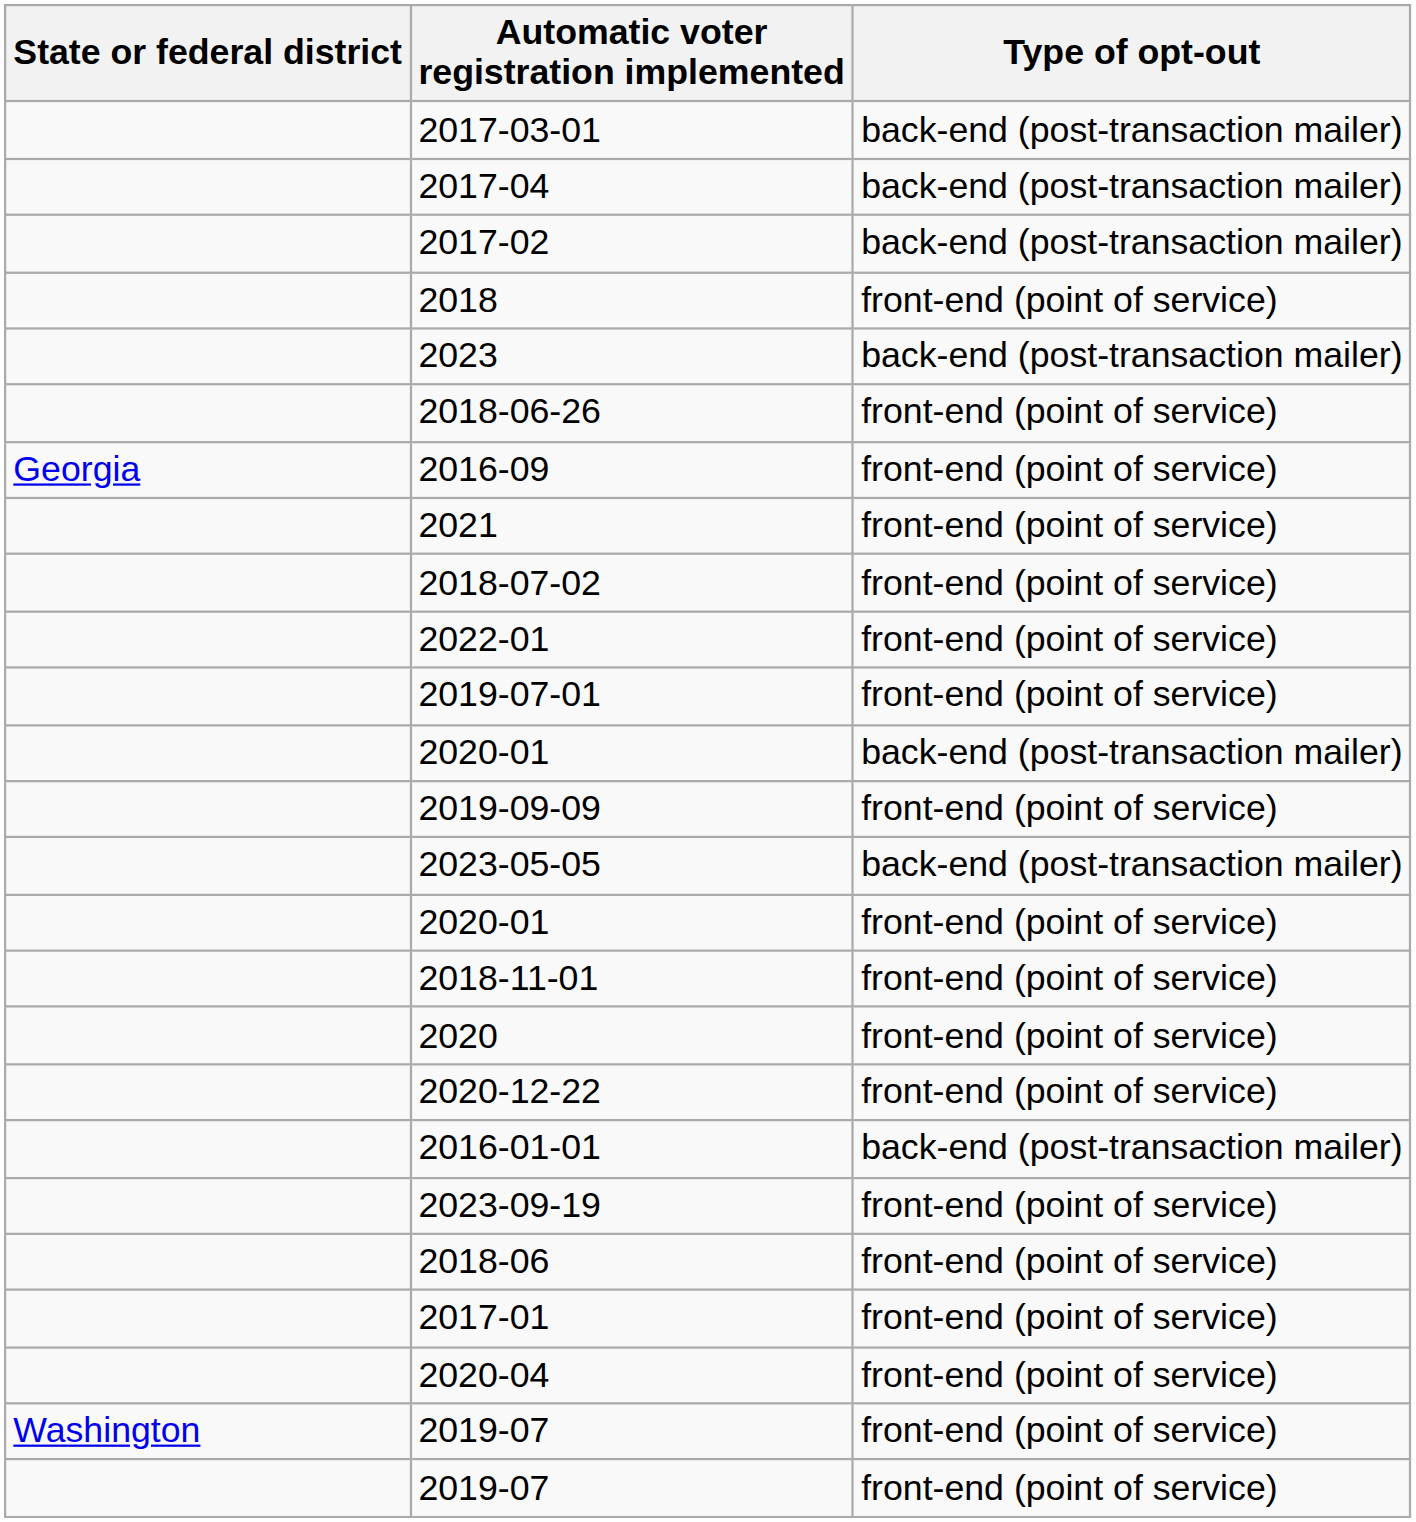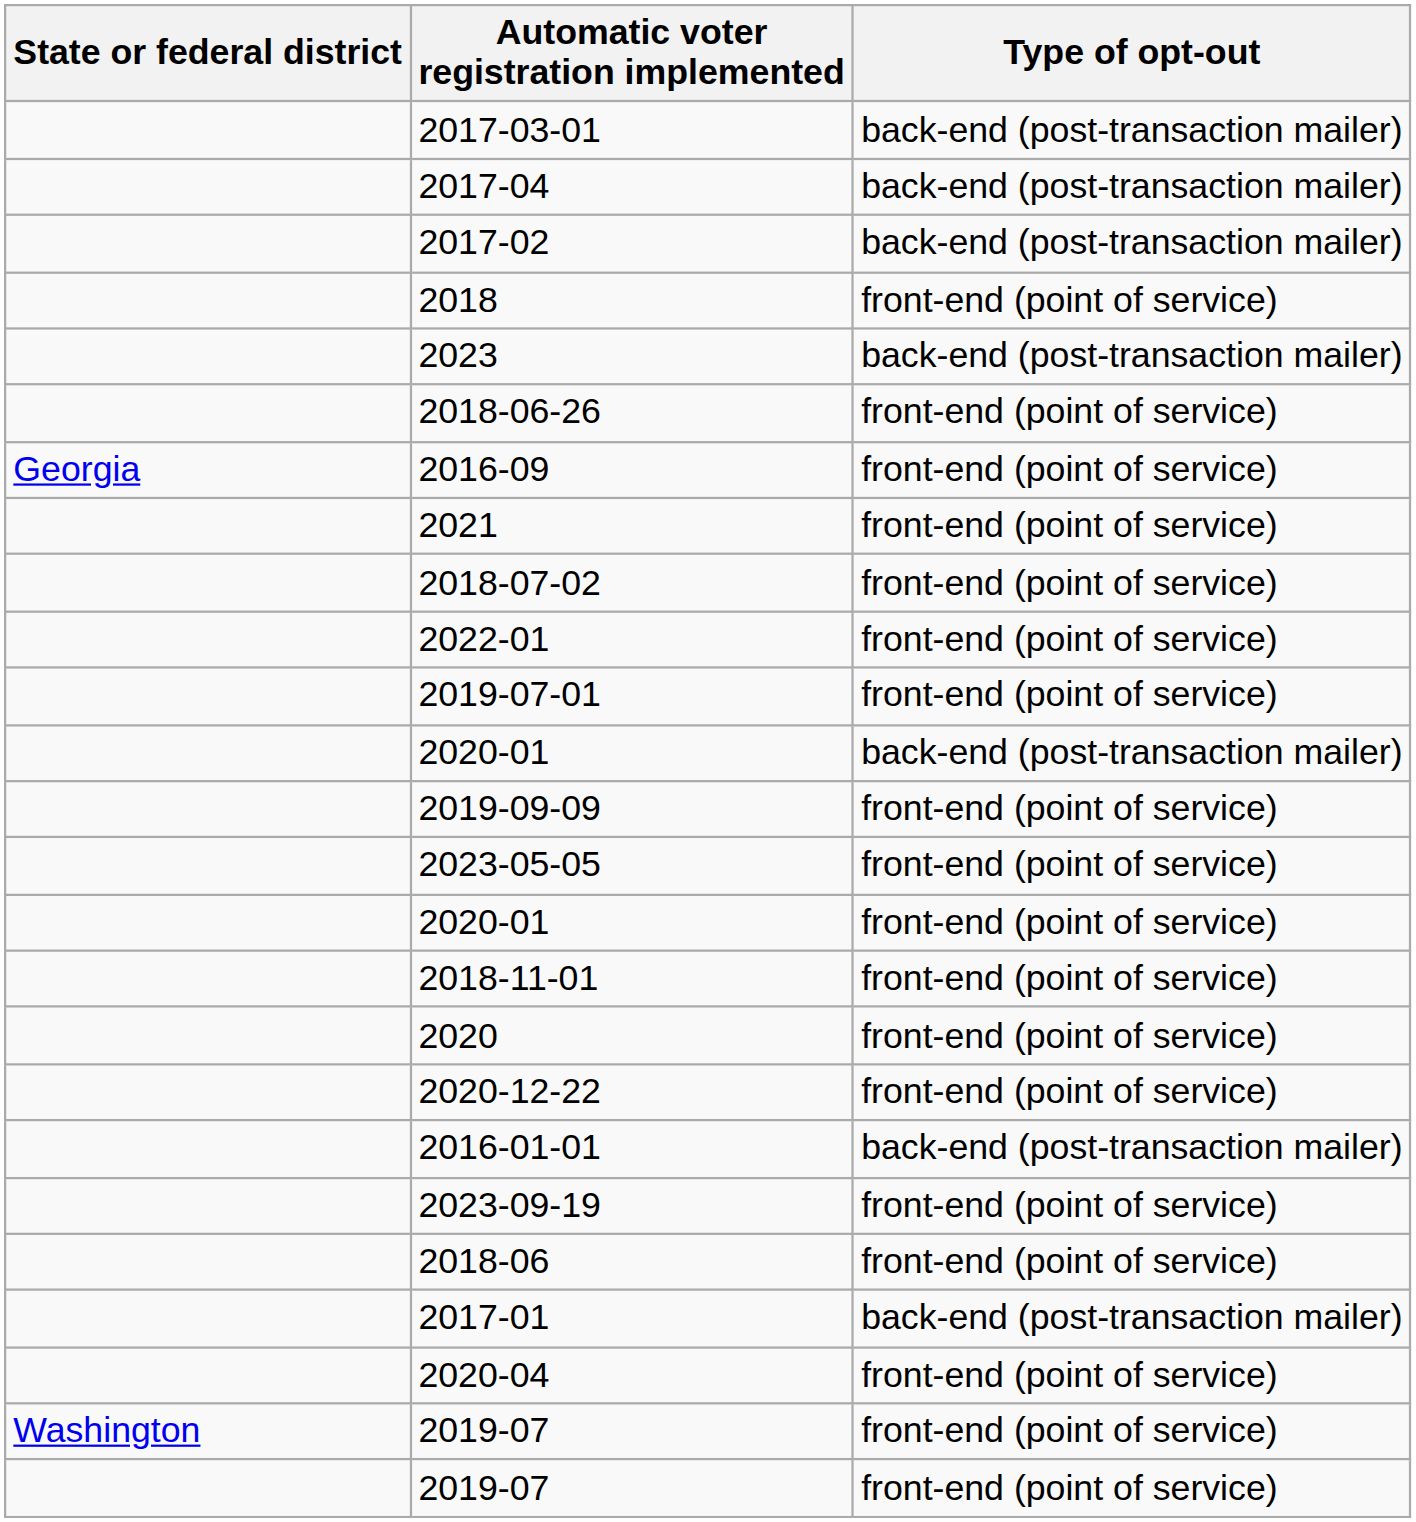 <table class="wikitable sortable">
 <tr>
 <th>State or federal district</th>
 <th>Automatic voter <br> registration implemented</th>
 <th>Type of opt-out</th>
 </tr>
 <tr>
 <td></td>
 <td>2017-03-01</td>
 <td>back-end (post-transaction mailer)</td>
 </tr>
 <tr>
 <td></td>
 <td>2017-04</td>
 <td>back-end (post-transaction mailer)</td>
 </tr>
 <tr>
 <td></td>
 <td>2017-02</td>
 <td>back-end (post-transaction mailer)</td>
 </tr>
 <tr>
 <td></td>
 <td>2018</td>
 <td>front-end (point of service)</td>
 </tr>
 <tr>
 <td></td>
 <td>2023</td>
 <td>back-end (post-transaction mailer)</td>
 </tr>
 <tr>
 <td></td>
 <td>2018-06-26</td>
 <td>front-end (point of service)</td>
 </tr>
 <tr>
 <td> <a href='#'>Georgia</a></td>
 <td>2016-09</td>
 <td>front-end (point of service)</td>
 </tr>
 <tr>
 <td></td>
 <td>2021</td>
 <td>front-end (point of service)</td>
 </tr>
 <tr>
 <td></td>
 <td>2018-07-02</td>
 <td>front-end (point of service)</td>
 </tr>
 <tr>
 <td></td>
 <td>2022-01</td>
 <td>front-end (point of service)</td>
 </tr>
 <tr>
 <td></td>
 <td>2019-07-01</td>
 <td>front-end (point of service)</td>
 </tr>
 <tr>
 <td></td>
 <td>2020-01</td>
 <td>back-end (post-transaction mailer)</td>
 </tr>
 <tr>
 <td></td>
 <td>2019-09-09</td>
 <td>front-end (point of service)</td>
 </tr>
 <tr>
 <td></td>
 <td>2023-05-05</td>
-<td>back-end (post-transaction mailer)</td>
+<td>front-end (point of service)</td>
 </tr>
 <tr>
 <td></td>
 <td>2020-01</td>
 <td>front-end (point of service)</td>
 </tr>
 <tr>
 <td></td>
 <td>2018-11-01</td>
 <td>front-end (point of service)</td>
 </tr>
 <tr>
 <td></td>
 <td>2020</td>
 <td>front-end (point of service)</td>
 </tr>
 <tr>
 <td></td>
 <td>2020-12-22</td>
 <td>front-end (point of service)</td>
 </tr>
 <tr>
 <td></td>
 <td>2016-01-01</td>
 <td>back-end (post-transaction mailer)</td>
 </tr>
 <tr>
 <td></td>
 <td>2023-09-19</td>
 <td>front-end (point of service)</td>
 </tr>
 <tr>
 <td></td>
 <td>2018-06</td>
 <td>front-end (point of service)</td>
 </tr>
 <tr>
 <td></td>
 <td>2017-01</td>
-<td>front-end (point of service)</td>
+<td>back-end (post-transaction mailer)</td>
 </tr>
 <tr>
 <td></td>
 <td>2020-04</td>
 <td>front-end (point of service)</td>
 </tr>
 <tr>
 <td> <a href='#'>Washington</a></td>
 <td>2019-07</td>
 <td>front-end (point of service)</td>
 </tr>
 <tr>
 <td></td>
 <td>2019-07</td>
 <td>front-end (point of service)</td>
 </tr>
 </table>
